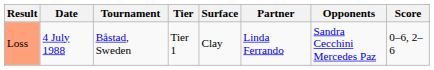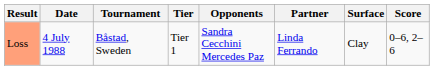 <table class="sortable wikitable">
 <tr>
 <th>Result</th>
 <th>Date</th>
 <th>Tournament</th>
 <th>Tier</th>
+<th>Opponents</th>
+<th>Partner</th>
 <th>Surface</th>
-<th>Partner</th>
-<th>Opponents</th>
 <th class="unsortable">Score</th>
 </tr>
 <tr>
 <td style="background:#FFA07A;">Loss</td>
 <td><a href='#'>4 July 1988</a></td>
 <td><a href='#'>Båstad</a>, Sweden</td>
 <td>Tier 1</td>
+<td> <a href='#'>Sandra Cecchini</a><br> <a href='#'>Mercedes Paz</a></td>
+<td> <a href='#'>Linda Ferrando</a></td>
 <td>Clay</td>
-<td> <a href='#'>Linda Ferrando</a></td>
-<td> <a href='#'>Sandra Cecchini</a><br> <a href='#'>Mercedes Paz</a></td>
 <td>0–6, 2–6</td>
 </tr>
 </table>
